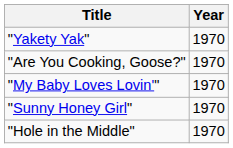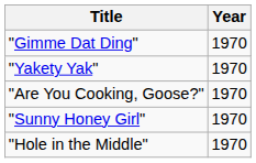 <table class="wikitable">
 <tr>
 <th>Title</th>
 <th>Year</th>
+</tr>
+<tr>
+<td>"<a href='#'>Gimme Dat Ding</a>"</td>
+<td>1970</td>
 </tr>
 <tr>
 <td>"<a href='#'>Yakety Yak</a>"</td>
 <td>1970</td>
 </tr>
 <tr>
 <td>"Are You Cooking, Goose?"</td>
-<td>1970</td>
-</tr>
-<tr>
-<td>"<a href='#'>My Baby Loves Lovin'</a>"</td>
 <td>1970</td>
 </tr>
 <tr>
 <td>"<a href='#'>Sunny Honey Girl</a>"</td>
 <td>1970</td>
 </tr>
 <tr>
 <td>"Hole in the Middle"</td>
 <td>1970</td>
 </tr>
 </table>
